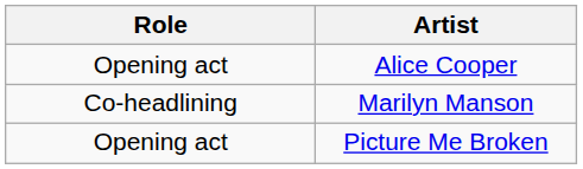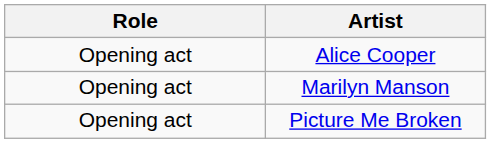 <table class="wikitable" style="text-align:center;">
 <tr>
 <th scope="col" style="width:12em;">Role</th>
 <th scope="col" style="width:10em;">Artist</th>
 </tr>
 <tr>
 <td>Opening act</td>
 <td><a href='#'>Alice Cooper</a></td>
 </tr>
 <tr>
-<td>Co-headlining</td>
+<td>Opening act</td>
 <td><a href='#'>Marilyn Manson</a></td>
 </tr>
 <tr>
 <td>Opening act</td>
 <td><a href='#'>Picture Me Broken</a></td>
 </tr>
 </table>
